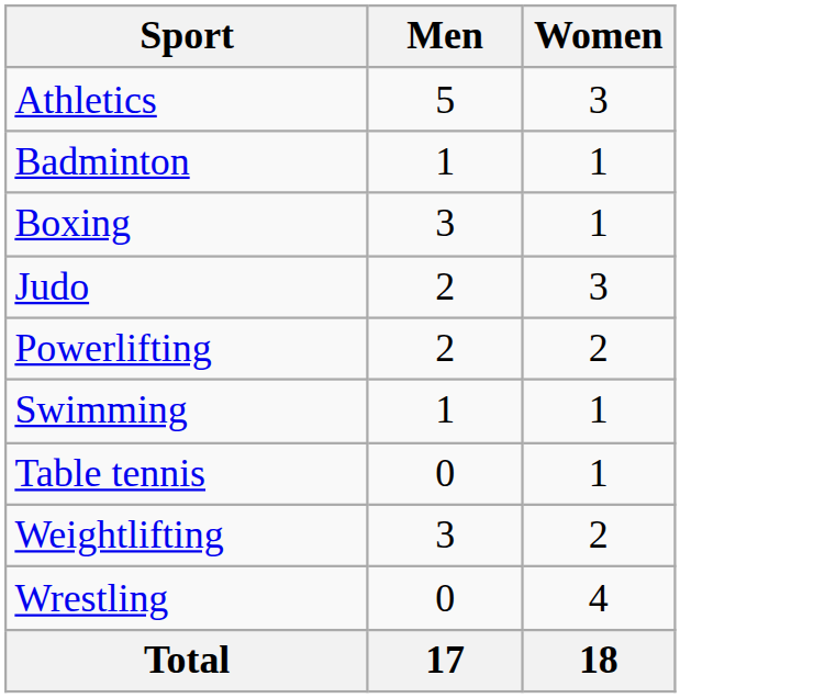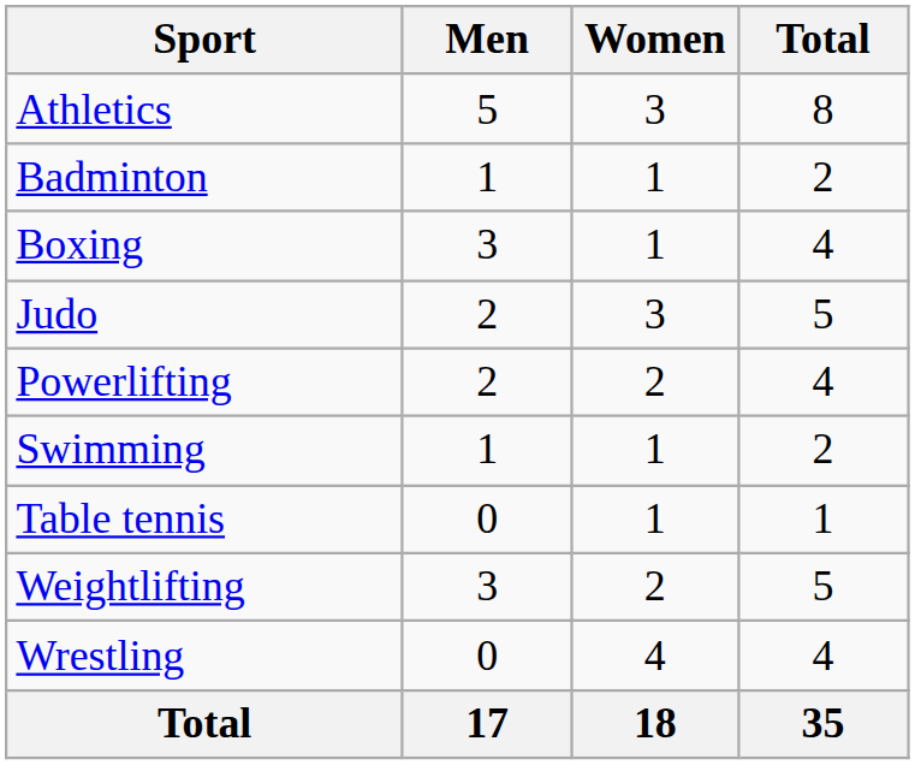 <table class="wikitable sortable" style="text-align:center;">
 <tr>
 <th width=140>Sport</th>
 <th width=55>Men</th>
 <th width=55>Women</th>
+<th width=55>Total</th>
 </tr>
 <tr>
 <td align=left><a href='#'>Athletics</a></td>
 <td>5</td>
 <td>3</td>
+<td>8</td>
 </tr>
 <tr>
 <td align=left><a href='#'>Badminton</a></td>
 <td>1</td>
 <td>1</td>
+<td>2</td>
 </tr>
 <tr>
 <td align=left><a href='#'>Boxing</a></td>
 <td>3</td>
 <td>1</td>
+<td>4</td>
 </tr>
 <tr>
 <td align=left><a href='#'>Judo</a></td>
 <td>2</td>
 <td>3</td>
+<td>5</td>
 </tr>
 <tr>
 <td align=left><a href='#'>Powerlifting</a></td>
 <td>2</td>
 <td>2</td>
+<td>4</td>
 </tr>
 <tr>
 <td align=left><a href='#'>Swimming</a></td>
 <td>1</td>
 <td>1</td>
+<td>2</td>
 </tr>
 <tr>
 <td align=left><a href='#'>Table tennis</a></td>
 <td>0</td>
+<td>1</td>
 <td>1</td>
 </tr>
 <tr>
 <td align=left><a href='#'>Weightlifting</a></td>
 <td>3</td>
 <td>2</td>
+<td>5</td>
 </tr>
 <tr>
 <td align=left><a href='#'>Wrestling</a></td>
 <td>0</td>
+<td>4</td>
 <td>4</td>
 </tr>
 <tr>
 <th>Total</th>
 <th>17</th>
 <th>18</th>
+<th>35</th>
 </tr>
 </table>
